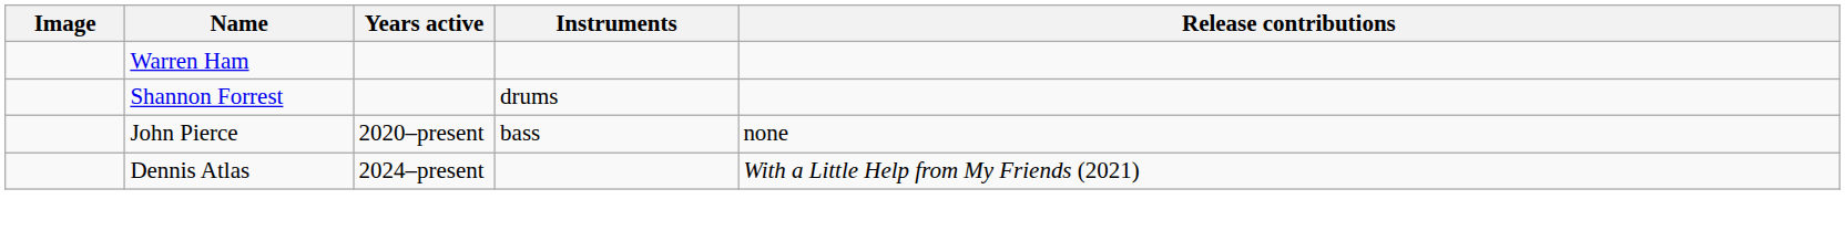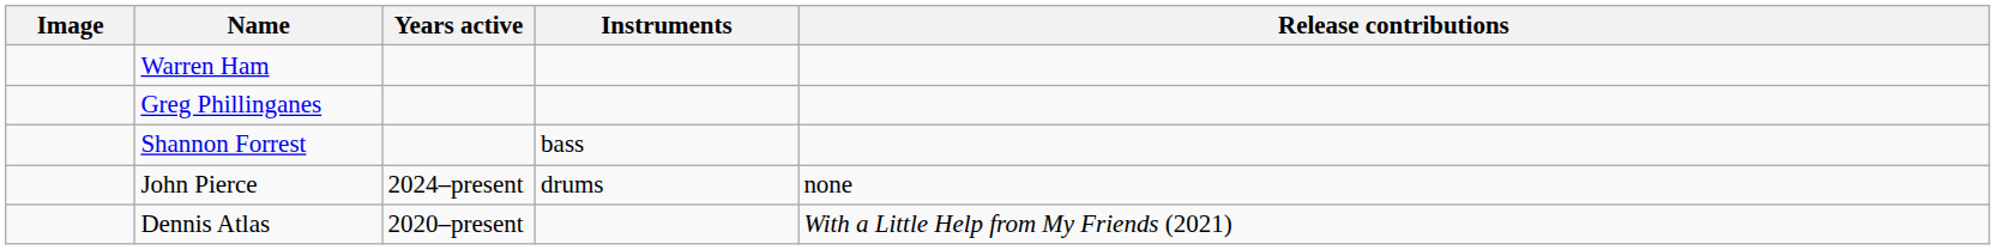 <table class="wikitable" border="1" width="100%">
 <tr>
 <th width="75">Image</th>
 <th width="150">Name</th>
 <th width="90">Years active</th>
 <th width="160">Instruments</th>
 <th>Release contributions</th>
 </tr>
 <tr>
 <td></td>
 <td><a href='#'>Warren Ham</a></td>
 <td></td>
 <td></td>
 <td rowspan="1"></td>
 </tr>
 <tr>
 <td></td>
+<td><a href='#'>Greg Phillinganes</a></td>
+<td></td>
+<td></td>
+<td></td>
+</tr>
+<tr>
+<td></td>
 <td><a href='#'>Shannon Forrest</a></td>
 <td></td>
-<td>drums</td>
+<td>bass</td>
 <td></td>
 </tr>
 <tr>
 <td></td>
 <td>John Pierce</td>
-<td>2020–present</td>
-<td>bass</td>
+<td>2024–present</td>
+<td>drums</td>
 <td>none</td>
 </tr>
 <tr>
 <td></td>
 <td>Dennis Atlas</td>
-<td>2024–present</td>
+<td>2020–present</td>
 <td></td>
 <td><em>With a Little Help from My Friends</em> (2021)</td>
 </tr>
 </table>
